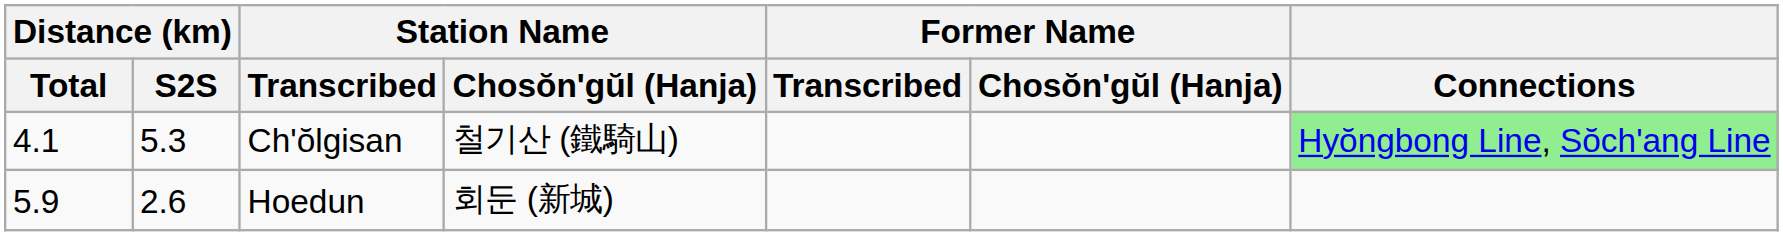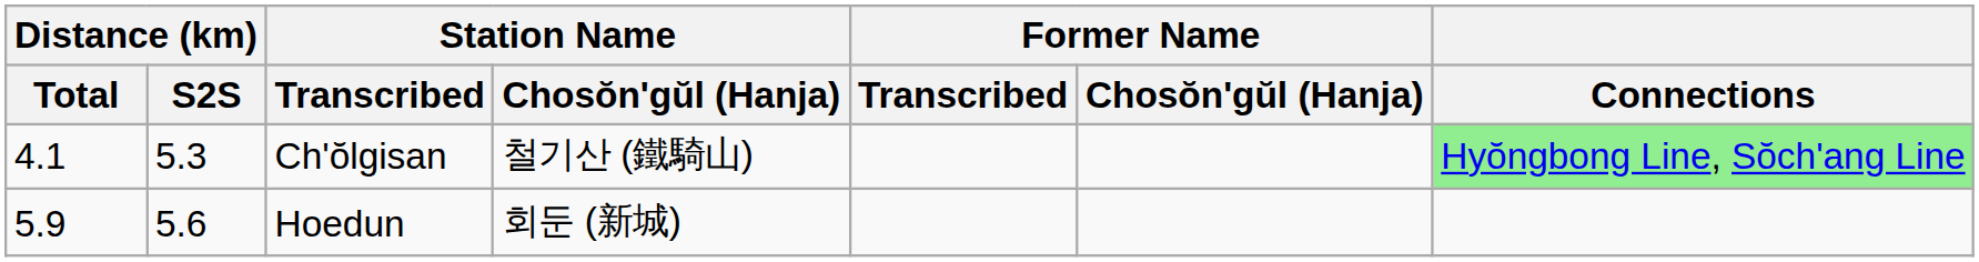 <table class="wikitable" style="font-size:90%;">
 <tr>
 <th colspan="2">Distance (km)</th>
 <th colspan="2">Station Name</th>
 <th colspan="2">Former Name</th>
 <th></th>
 </tr>
 <tr>
 <th>Total</th>
 <th>S2S</th>
 <th>Transcribed</th>
 <th>Chosŏn'gŭl (Hanja)</th>
 <th>Transcribed</th>
 <th>Chosŏn'gŭl (Hanja)</th>
 <th>Connections</th>
 </tr>
 <tr>
 <td>4.1</td>
 <td>5.3</td>
 <td>Ch'ŏlgisan</td>
 <td>철기산 (鐵騎山)</td>
 <td></td>
 <td></td>
 <td style="background: lightgreen;"><a href='#'>Hyŏngbong Line</a>, <a href='#'>Sŏch'ang Line</a></td>
 </tr>
 <tr>
 <td>5.9</td>
-<td>2.6</td>
+<td>5.6</td>
 <td>Hoedun</td>
 <td>회둔 (新城)</td>
 <td></td>
 <td></td>
 <td></td>
 </tr>
 </table>
